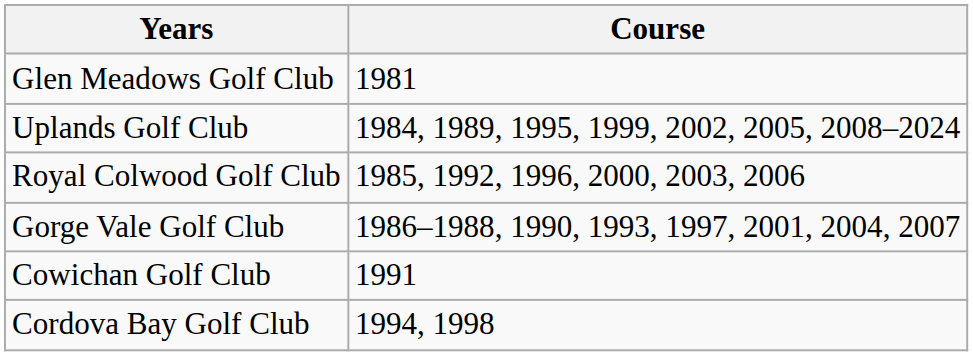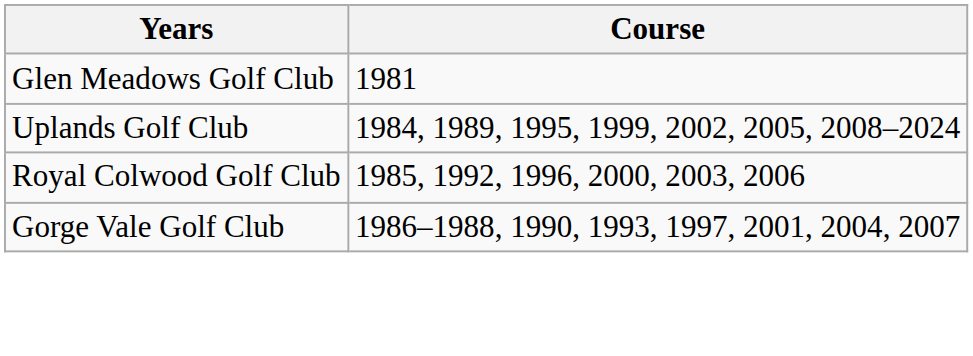 <table class=wikitable>
 <tr>
 <th>Years</th>
 <th>Course</th>
 </tr>
 <tr>
 <td>Glen Meadows Golf Club</td>
 <td>1981</td>
 </tr>
 <tr>
 <td>Uplands Golf Club</td>
 <td>1984, 1989, 1995, 1999, 2002, 2005, 2008–2024</td>
 </tr>
 <tr>
 <td>Royal Colwood Golf Club</td>
 <td>1985, 1992, 1996, 2000, 2003, 2006</td>
 </tr>
 <tr>
 <td>Gorge Vale Golf Club</td>
 <td>1986–1988, 1990, 1993, 1997, 2001, 2004, 2007</td>
 </tr>
-<tr>
-<td>Cowichan Golf Club</td>
-<td>1991</td>
-</tr>
-<tr>
-<td>Cordova Bay Golf Club</td>
-<td>1994, 1998</td>
-</tr>
 </table>
